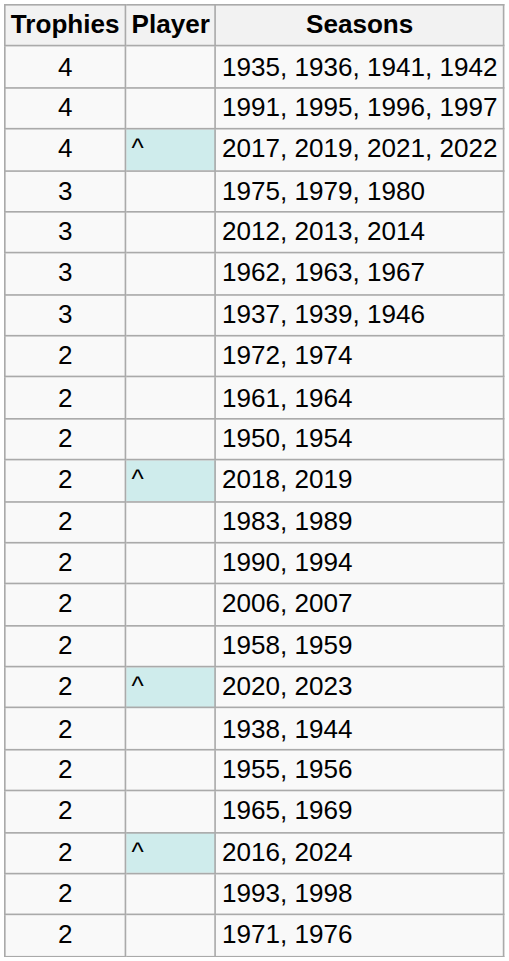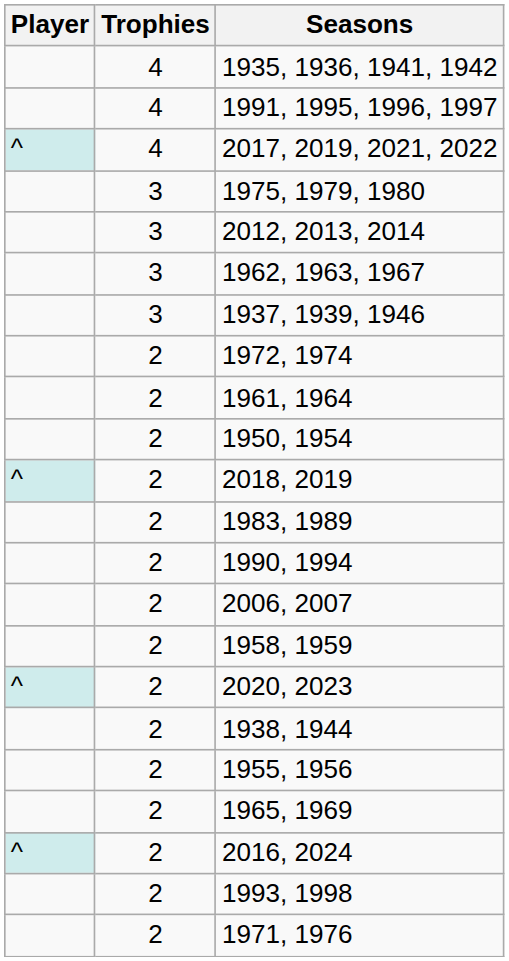 <table class="wikitable sortable">
 <tr>
+<th>Player</th>
 <th>Trophies</th>
-<th>Player</th>
 <th>Seasons</th>
 </tr>
 <tr>
+<td></td>
 <td style="text-align:center;">4</td>
-<td></td>
 <td>1935, 1936, 1941, 1942</td>
 </tr>
 <tr>
+<td></td>
 <td style="text-align:center;">4</td>
-<td></td>
 <td>1991, 1995, 1996, 1997</td>
 </tr>
 <tr>
+<td style="text-align:left; background:#cfecec;">^</td>
 <td style="text-align:center;">4</td>
-<td style="text-align:left; background:#cfecec;">^</td>
 <td>2017, 2019, 2021, 2022</td>
 </tr>
 <tr>
+<td></td>
 <td style="text-align:center;">3</td>
-<td></td>
 <td>1975, 1979, 1980</td>
 </tr>
 <tr>
+<td></td>
 <td style="text-align:center;">3</td>
-<td></td>
 <td>2012, 2013, 2014</td>
 </tr>
 <tr>
+<td></td>
 <td style="text-align:center;">3</td>
-<td></td>
 <td>1962, 1963, 1967</td>
 </tr>
 <tr>
+<td></td>
 <td style="text-align:center;">3</td>
-<td></td>
 <td>1937, 1939, 1946</td>
 </tr>
 <tr>
+<td></td>
 <td style="text-align:center;">2</td>
-<td></td>
 <td>1972, 1974</td>
 </tr>
 <tr>
+<td></td>
 <td style="text-align:center;">2</td>
-<td></td>
 <td>1961, 1964</td>
 </tr>
 <tr>
+<td></td>
 <td style="text-align:center;">2</td>
-<td></td>
 <td>1950, 1954</td>
 </tr>
 <tr>
+<td style="text-align:left; background:#cfecec;">^</td>
 <td style="text-align:center;">2</td>
-<td style="text-align:left; background:#cfecec;">^</td>
 <td>2018, 2019</td>
 </tr>
 <tr>
+<td></td>
 <td style="text-align:center;">2</td>
-<td></td>
 <td>1983, 1989</td>
 </tr>
 <tr>
+<td></td>
 <td style="text-align:center;">2</td>
-<td></td>
 <td>1990, 1994</td>
 </tr>
 <tr>
+<td></td>
 <td style="text-align:center;">2</td>
-<td></td>
 <td>2006, 2007</td>
 </tr>
 <tr>
+<td></td>
 <td style="text-align:center;">2</td>
-<td></td>
 <td>1958, 1959</td>
 </tr>
 <tr>
+<td style="text-align:left; background:#cfecec;">^</td>
 <td style="text-align:center;">2</td>
-<td style="text-align:left; background:#cfecec;">^</td>
 <td>2020, 2023</td>
 </tr>
 <tr>
+<td></td>
 <td style="text-align:center;">2</td>
-<td></td>
 <td>1938, 1944</td>
 </tr>
 <tr>
+<td></td>
 <td style="text-align:center;">2</td>
-<td></td>
 <td>1955, 1956</td>
 </tr>
 <tr>
+<td></td>
 <td style="text-align:center;">2</td>
-<td></td>
 <td>1965, 1969</td>
 </tr>
 <tr>
+<td style="text-align:left; background:#cfecec;">^</td>
 <td style="text-align:center;">2</td>
-<td style="text-align:left; background:#cfecec;">^</td>
 <td>2016, 2024</td>
 </tr>
 <tr>
+<td></td>
 <td style="text-align:center;">2</td>
-<td></td>
 <td>1993, 1998</td>
 </tr>
 <tr>
+<td></td>
 <td style="text-align:center;">2</td>
-<td></td>
 <td>1971, 1976</td>
 </tr>
 </table>
